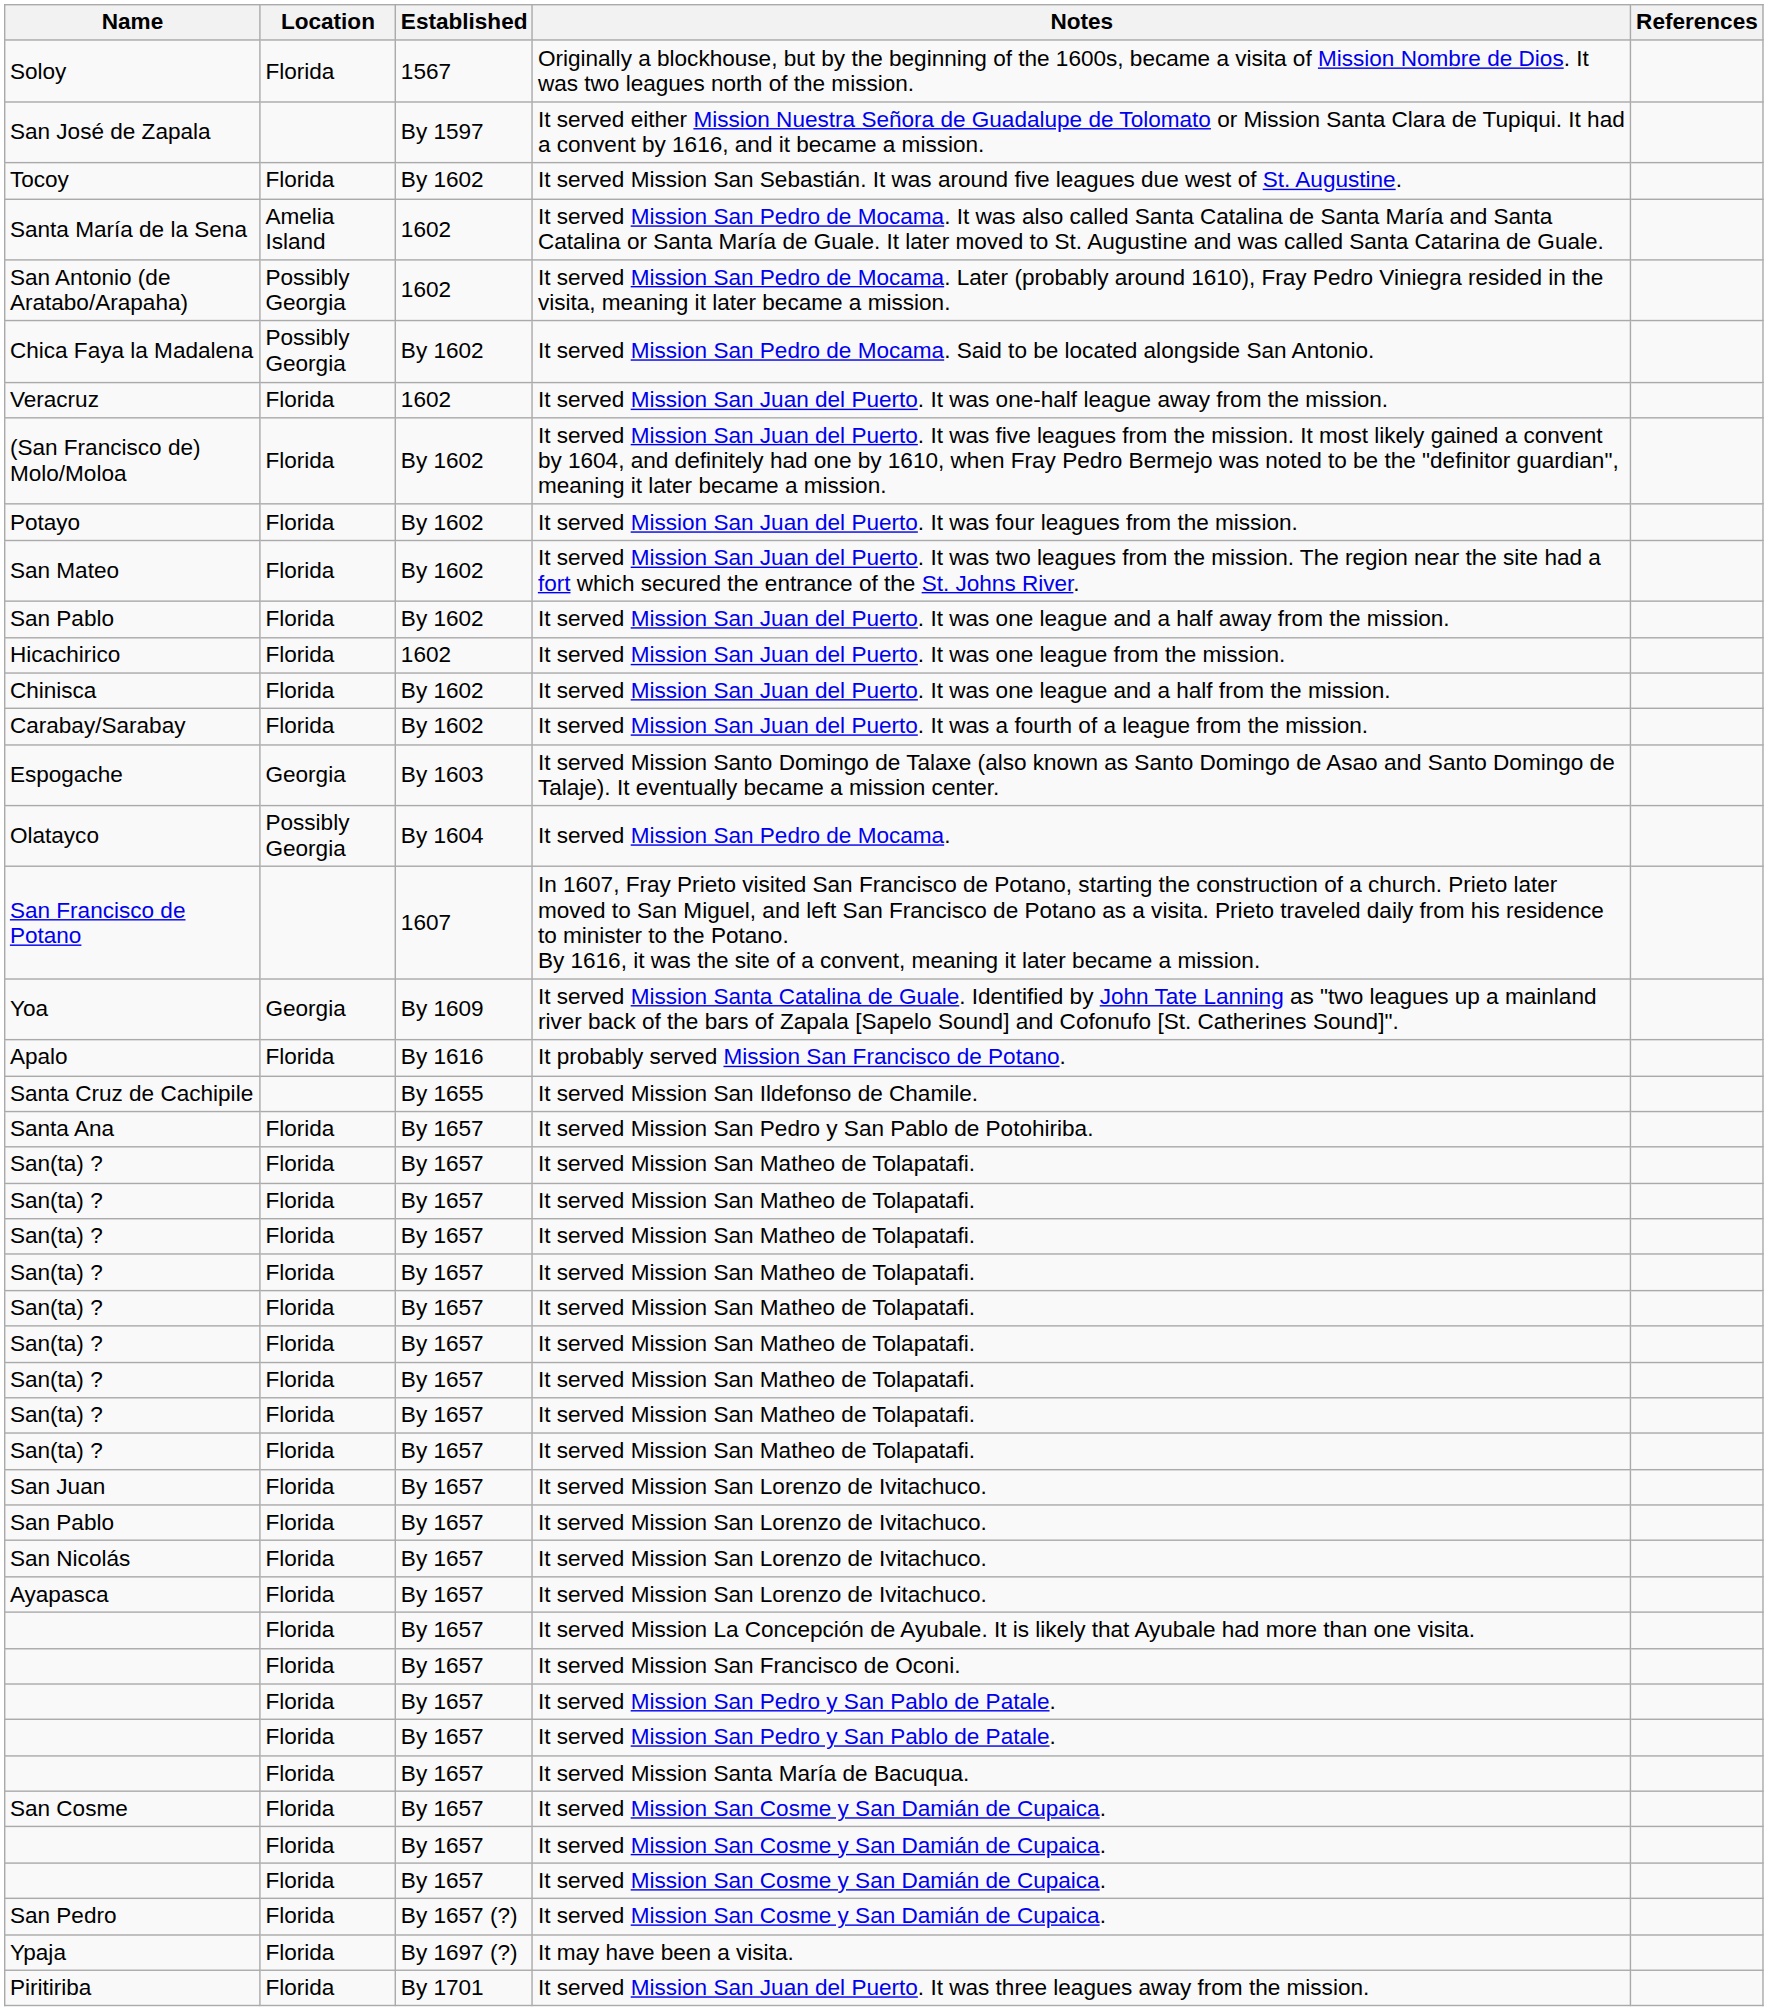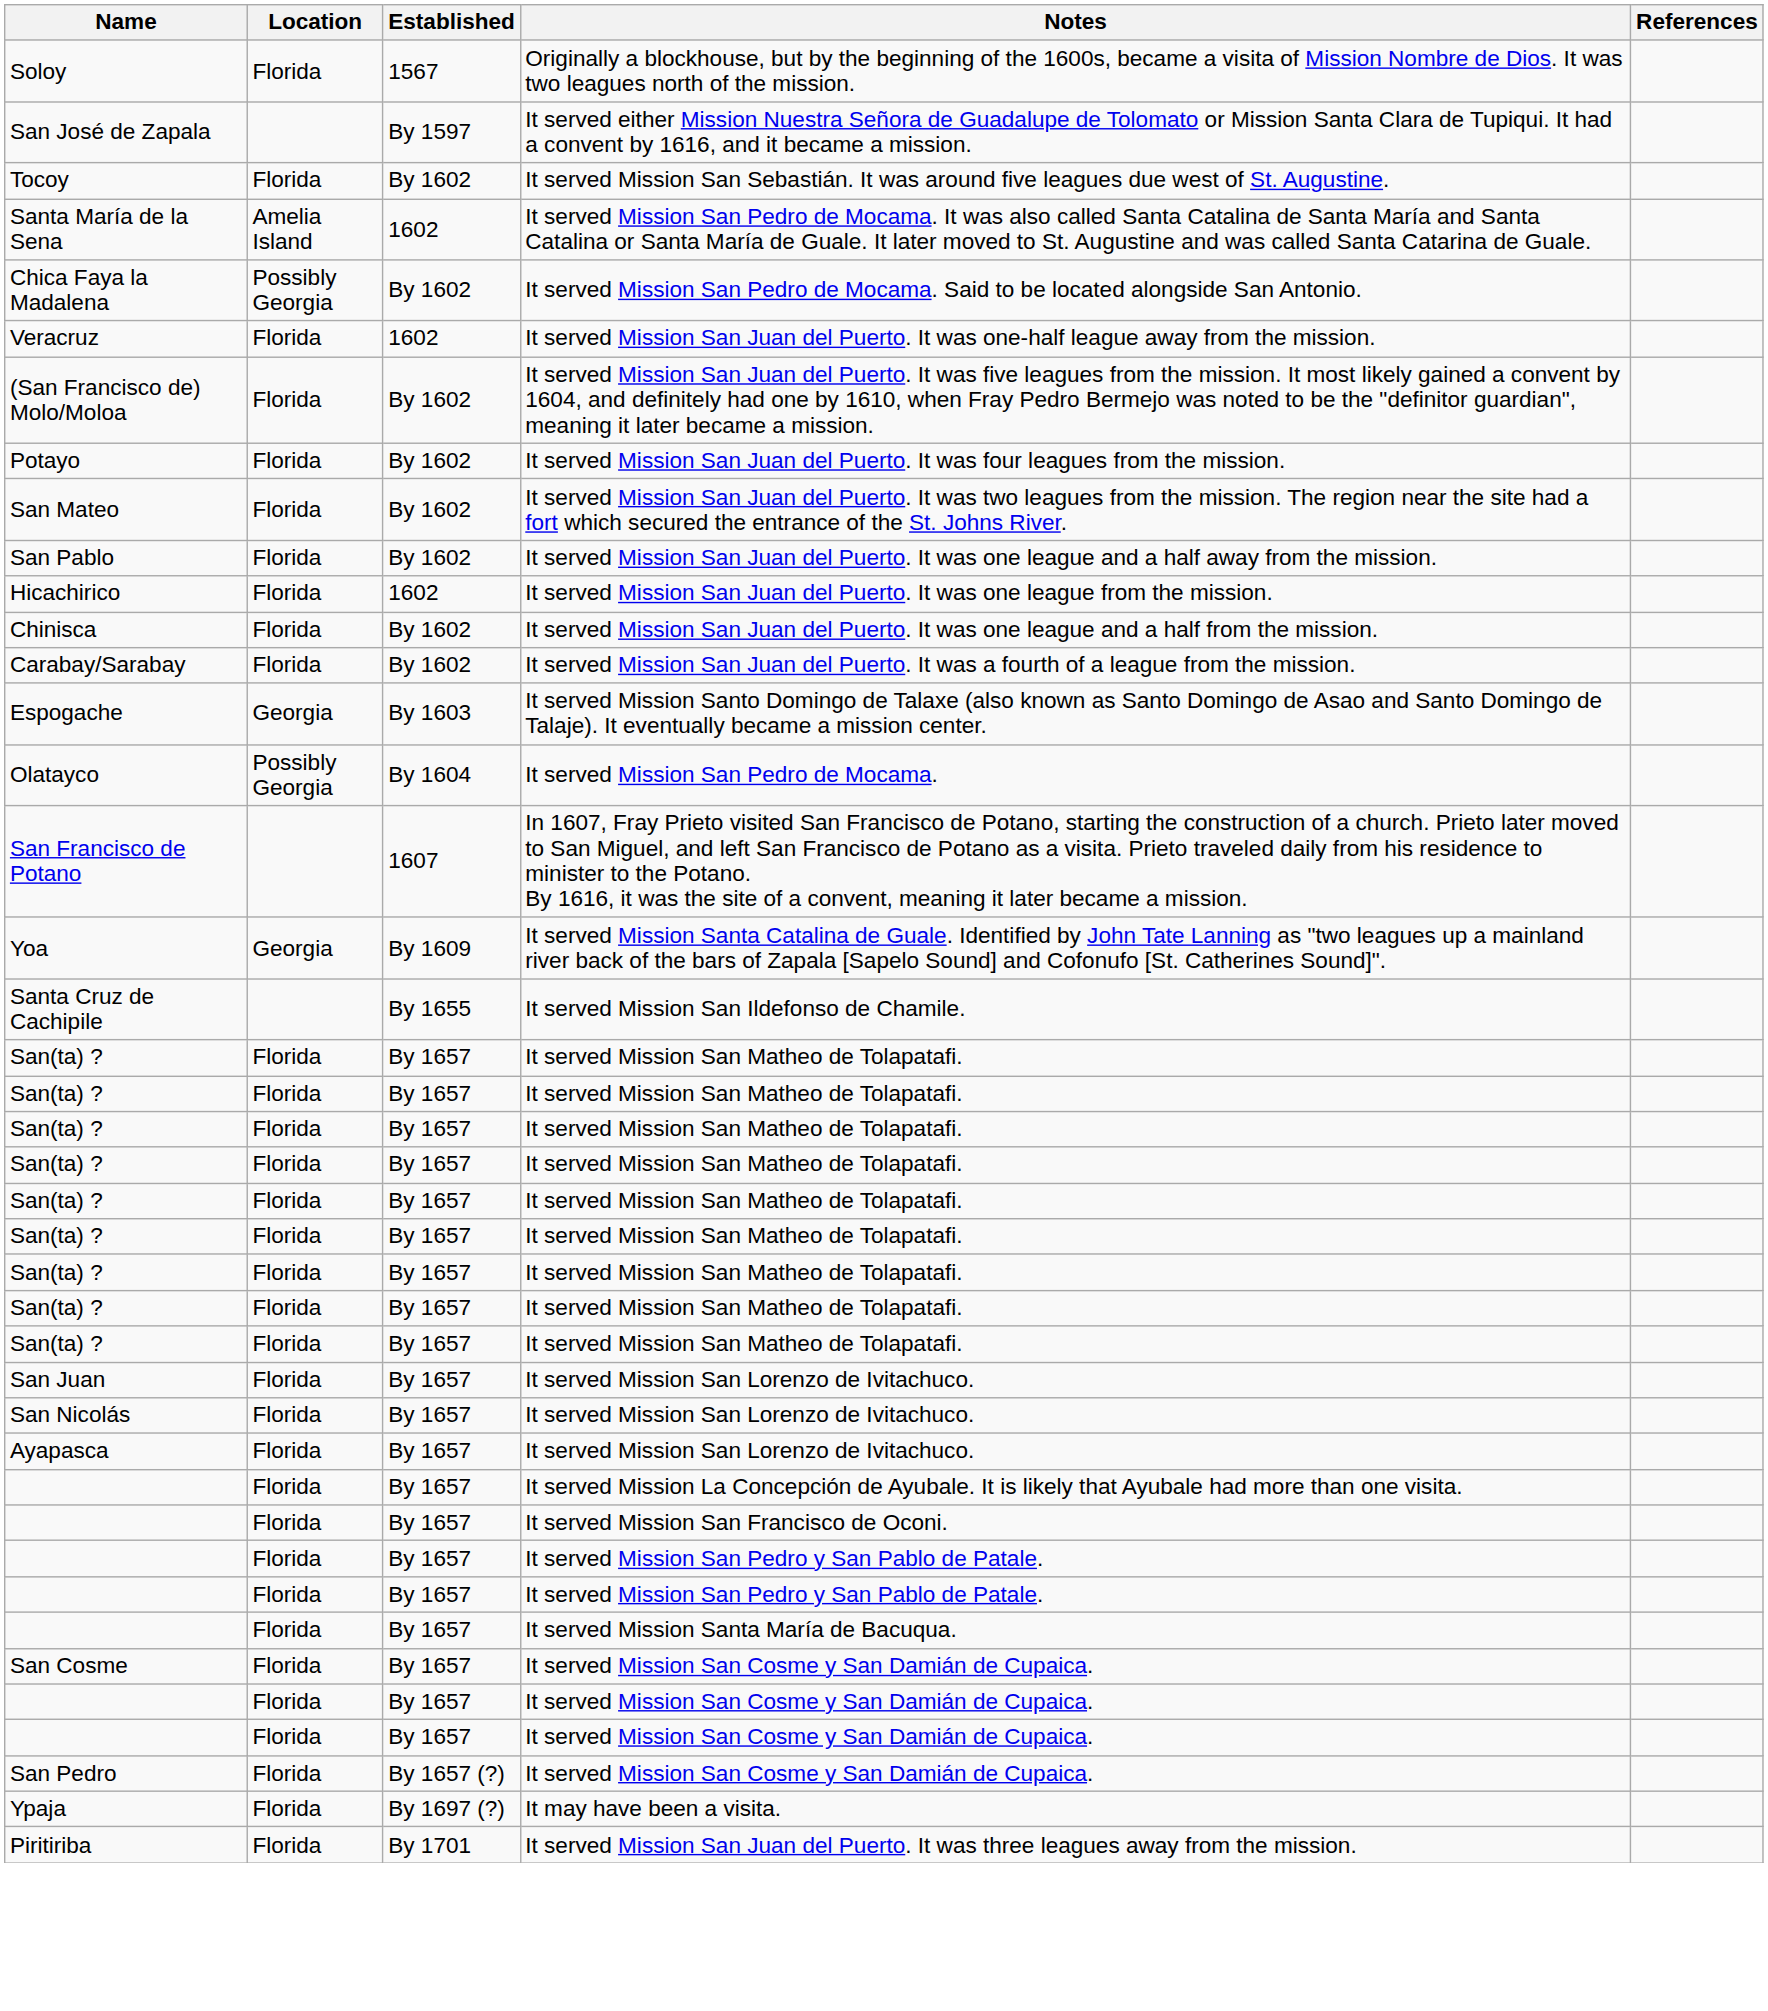 <table class="wikitable">
 <tr>
 <th>Name</th>
 <th>Location</th>
 <th>Established</th>
 <th>Notes</th>
 <th>References</th>
 </tr>
 <tr>
 <td>Soloy</td>
 <td>Florida</td>
 <td>1567</td>
 <td>Originally a blockhouse, but by the beginning of the 1600s, became a visita of <a href='#'>Mission Nombre de Dios</a>. It was two leagues north of the mission.</td>
 <td></td>
 </tr>
 <tr>
 <td>San José de Zapala</td>
 <td><sub></sub></td>
 <td>By 1597</td>
 <td>It served either <a href='#'>Mission Nuestra Señora de Guadalupe de Tolomato</a> or Mission Santa Clara de Tupiqui. It had a convent by 1616, and it became a mission.</td>
 <td></td>
 </tr>
 <tr>
 <td>Tocoy</td>
 <td>Florida</td>
 <td>By 1602</td>
 <td>It served Mission San Sebastián. It was around five leagues due west of <a href='#'>St. Augustine</a>.</td>
 <td></td>
 </tr>
 <tr>
 <td>Santa María de la Sena</td>
 <td>Amelia Island</td>
 <td>1602</td>
 <td>It served <a href='#'>Mission San Pedro de Mocama</a>. It was also called Santa Catalina de Santa María and Santa Catalina or Santa María de Guale. It later moved to St. Augustine and was called Santa Catarina de Guale.</td>
-<td></td>
-</tr>
-<tr>
-<td>San Antonio (de Aratabo/Arapaha)</td>
-<td>Possibly Georgia</td>
-<td>1602</td>
-<td>It served <a href='#'>Mission San Pedro de Mocama</a>. Later (probably around 1610), Fray Pedro Viniegra resided in the visita, meaning it later became a mission.</td>
 <td></td>
 </tr>
 <tr>
 <td>Chica Faya la Madalena</td>
 <td>Possibly Georgia</td>
 <td>By 1602</td>
 <td>It served <a href='#'>Mission San Pedro de Mocama</a>. Said to be located alongside San Antonio.</td>
 <td></td>
 </tr>
 <tr>
 <td>Veracruz</td>
 <td>Florida</td>
 <td>1602</td>
 <td>It served <a href='#'>Mission San Juan del Puerto</a>. It was one-half league away from the mission.</td>
 <td></td>
 </tr>
 <tr>
 <td>(San Francisco de) Molo/Moloa</td>
 <td>Florida</td>
 <td>By 1602</td>
 <td>It served <a href='#'>Mission San Juan del Puerto</a>. It was five leagues from the mission. It most likely gained a convent by 1604, and definitely had one by 1610, when Fray Pedro Bermejo was noted to be the "definitor guardian", meaning it later became a mission.</td>
 <td></td>
 </tr>
 <tr>
 <td>Potayo</td>
 <td>Florida</td>
 <td>By 1602</td>
 <td>It served <a href='#'>Mission San Juan del Puerto</a>. It was four leagues from the mission.</td>
 <td></td>
 </tr>
 <tr>
 <td>San Mateo</td>
 <td>Florida</td>
 <td>By 1602</td>
 <td>It served <a href='#'>Mission San Juan del Puerto</a>. It was two leagues from the mission. The region near the site had a <a href='#'>fort</a> which secured the entrance of the <a href='#'>St. Johns River</a>.</td>
 <td></td>
 </tr>
 <tr>
 <td>San Pablo</td>
 <td>Florida</td>
 <td>By 1602</td>
 <td>It served <a href='#'>Mission San Juan del Puerto</a>. It was one league and a half away from the mission.</td>
 <td></td>
 </tr>
 <tr>
 <td>Hicachirico</td>
 <td>Florida</td>
 <td>1602</td>
 <td>It served <a href='#'>Mission San Juan del Puerto</a>. It was one league from the mission.</td>
 <td></td>
 </tr>
 <tr>
 <td>Chinisca</td>
 <td>Florida</td>
 <td>By 1602</td>
 <td>It served <a href='#'>Mission San Juan del Puerto</a>. It was one league and a half from the mission.</td>
 <td></td>
 </tr>
 <tr>
 <td>Carabay/Sarabay</td>
 <td>Florida</td>
 <td>By 1602</td>
 <td>It served <a href='#'>Mission San Juan del Puerto</a>. It was a fourth of a league from the mission.</td>
 <td></td>
 </tr>
 <tr>
 <td>Espogache</td>
 <td>Georgia</td>
 <td>By 1603</td>
 <td>It served Mission Santo Domingo de Talaxe (also known as Santo Domingo de Asao and Santo Domingo de Talaje). It eventually became a mission center.</td>
 <td></td>
 </tr>
 <tr>
 <td>Olatayco</td>
 <td>Possibly Georgia</td>
 <td>By 1604</td>
 <td>It served <a href='#'>Mission San Pedro de Mocama</a>.</td>
 <td></td>
 </tr>
 <tr>
 <td><a href='#'>San Francisco de Potano</a></td>
 <td><sub></sub></td>
 <td>1607</td>
 <td>In 1607, Fray Prieto visited San Francisco de Potano, starting the construction of a church. Prieto later moved to San Miguel, and left San Francisco de Potano as a visita. Prieto traveled daily from his residence to minister to the Potano.<br>By 1616, it was the site of a convent, meaning it later became a mission.</td>
 <td></td>
 </tr>
 <tr>
 <td>Yoa</td>
 <td>Georgia</td>
 <td>By 1609</td>
 <td>It served <a href='#'>Mission Santa Catalina de Guale</a>. Identified by <a href='#'>John Tate Lanning</a> as "two leagues up a mainland river back of the bars of Zapala [Sapelo Sound] and Cofonufo [St. Catherines Sound]".</td>
 <td></td>
 </tr>
 <tr>
-<td>Apalo</td>
-<td>Florida</td>
-<td>By 1616</td>
-<td>It probably served <a href='#'>Mission San Francisco de Potano</a>.</td>
-<td></td>
-</tr>
-<tr>
 <td>Santa Cruz de Cachipile</td>
 <td><sub></sub></td>
 <td>By 1655</td>
 <td>It served Mission San Ildefonso de Chamile.</td>
-<td></td>
-</tr>
-<tr>
-<td>Santa Ana</td>
-<td>Florida</td>
-<td>By 1657</td>
-<td>It served Mission San Pedro y San Pablo de Potohiriba.</td>
 <td></td>
 </tr>
 <tr>
 <td>San(ta) ?</td>
 <td>Florida</td>
 <td>By 1657</td>
 <td>It served Mission San Matheo de Tolapatafi.</td>
 <td></td>
 </tr>
 <tr>
 <td>San(ta) ?</td>
 <td>Florida</td>
 <td>By 1657</td>
 <td>It served Mission San Matheo de Tolapatafi.</td>
 <td></td>
 </tr>
 <tr>
 <td>San(ta) ?</td>
 <td>Florida</td>
 <td>By 1657</td>
 <td>It served Mission San Matheo de Tolapatafi.</td>
 <td></td>
 </tr>
 <tr>
 <td>San(ta) ?</td>
 <td>Florida</td>
 <td>By 1657</td>
 <td>It served Mission San Matheo de Tolapatafi.</td>
 <td></td>
 </tr>
 <tr>
 <td>San(ta) ?</td>
 <td>Florida</td>
 <td>By 1657</td>
 <td>It served Mission San Matheo de Tolapatafi.</td>
 <td></td>
 </tr>
 <tr>
 <td>San(ta) ?</td>
 <td>Florida</td>
 <td>By 1657</td>
 <td>It served Mission San Matheo de Tolapatafi.</td>
 <td></td>
 </tr>
 <tr>
 <td>San(ta) ?</td>
 <td>Florida</td>
 <td>By 1657</td>
 <td>It served Mission San Matheo de Tolapatafi.</td>
 <td></td>
 </tr>
 <tr>
 <td>San(ta) ?</td>
 <td>Florida</td>
 <td>By 1657</td>
 <td>It served Mission San Matheo de Tolapatafi.</td>
 <td></td>
 </tr>
 <tr>
 <td>San(ta) ?</td>
 <td>Florida</td>
 <td>By 1657</td>
 <td>It served Mission San Matheo de Tolapatafi.</td>
 <td></td>
 </tr>
 <tr>
 <td>San Juan</td>
-<td>Florida</td>
-<td>By 1657</td>
-<td>It served Mission San Lorenzo de Ivitachuco.</td>
-<td></td>
-</tr>
-<tr>
-<td>San Pablo</td>
 <td>Florida</td>
 <td>By 1657</td>
 <td>It served Mission San Lorenzo de Ivitachuco.</td>
 <td></td>
 </tr>
 <tr>
 <td>San Nicolás</td>
 <td>Florida</td>
 <td>By 1657</td>
 <td>It served Mission San Lorenzo de Ivitachuco.</td>
 <td></td>
 </tr>
 <tr>
 <td>Ayapasca</td>
 <td>Florida</td>
 <td>By 1657</td>
 <td>It served Mission San Lorenzo de Ivitachuco.</td>
 <td></td>
 </tr>
 <tr>
 <td></td>
 <td>Florida</td>
 <td>By 1657</td>
 <td>It served Mission La Concepción de Ayubale. It is likely that Ayubale had more than one visita.</td>
 <td></td>
 </tr>
 <tr>
 <td></td>
 <td>Florida</td>
 <td>By 1657</td>
 <td>It served Mission San Francisco de Oconi.</td>
 <td></td>
 </tr>
 <tr>
 <td></td>
 <td>Florida</td>
 <td>By 1657</td>
 <td>It served <a href='#'>Mission San Pedro y San Pablo de Patale</a>.</td>
 <td></td>
 </tr>
 <tr>
 <td></td>
 <td>Florida</td>
 <td>By 1657</td>
 <td>It served <a href='#'>Mission San Pedro y San Pablo de Patale</a>.</td>
 <td></td>
 </tr>
 <tr>
 <td></td>
 <td>Florida</td>
 <td>By 1657</td>
 <td>It served Mission Santa María de Bacuqua.</td>
 <td></td>
 </tr>
 <tr>
 <td>San Cosme</td>
 <td>Florida</td>
 <td>By 1657</td>
 <td>It served <a href='#'>Mission San Cosme y San Damián de Cupaica</a>.</td>
 <td></td>
 </tr>
 <tr>
 <td></td>
 <td>Florida</td>
 <td>By 1657</td>
 <td>It served <a href='#'>Mission San Cosme y San Damián de Cupaica</a>.</td>
 <td></td>
 </tr>
 <tr>
 <td></td>
 <td>Florida</td>
 <td>By 1657</td>
 <td>It served <a href='#'>Mission San Cosme y San Damián de Cupaica</a>.</td>
 <td></td>
 </tr>
 <tr>
 <td>San Pedro</td>
 <td>Florida</td>
 <td>By 1657 (?)</td>
 <td>It served <a href='#'>Mission San Cosme y San Damián de Cupaica</a>.</td>
 <td></td>
 </tr>
 <tr>
 <td>Ypaja</td>
 <td>Florida</td>
 <td>By 1697 (?)</td>
 <td>It may have been a visita.</td>
 <td></td>
 </tr>
 <tr>
 <td>Piritiriba</td>
 <td>Florida</td>
 <td>By 1701</td>
 <td>It served <a href='#'>Mission San Juan del Puerto</a>. It was three leagues away from the mission.</td>
 <td></td>
 </tr>
 </table>
